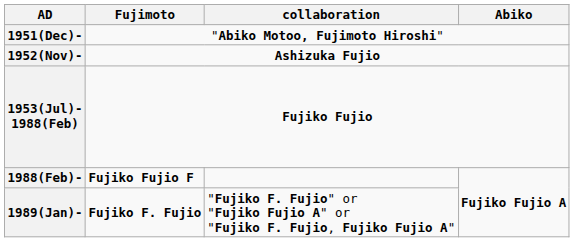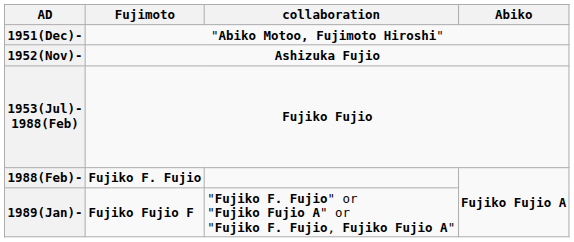 <table class="wikitable">
 <tr>
 <th>AD</th>
 <th>Fujimoto</th>
 <th>collaboration</th>
 <th>Abiko</th>
 </tr>
 <tr>
 <th>1951(Dec)-</th>
 <td colspan="3" style="text-align:center;">"<strong>Abiko Motoo, Fujimoto Hiroshi</strong>"</td>
 </tr>
 <tr>
 <th>1952(Nov)-</th>
 <td colspan="3" style="text-align:center;"><strong>Ashizuka Fujio</strong></td>
 </tr>
 <tr>
 <th>1953(Jul)-<br>1988(Feb)</th>
 <td colspan="3" style="text-align:center; height:100px;"><strong>Fujiko Fujio</strong></td>
 </tr>
 <tr>
 <th>1988(Feb)-</th>
-<td><strong>Fujiko Fujio F</strong></td>
+<td><strong>Fujiko F. Fujio</strong></td>
 <td></td>
 <td rowspan="2"><strong>Fujiko Fujio A</strong></td>
 </tr>
 <tr>
 <th>1989(Jan)-</th>
-<td><strong>Fujiko F. Fujio</strong></td>
+<td><strong>Fujiko Fujio F</strong></td>
 <td>"<strong>Fujiko F. Fujio</strong>" or <br>"<strong>Fujiko Fujio A</strong>" or <br>"<strong>Fujiko F. Fujio</strong>, <strong>Fujiko Fujio A</strong>"</td>
 </tr>
 </table>
